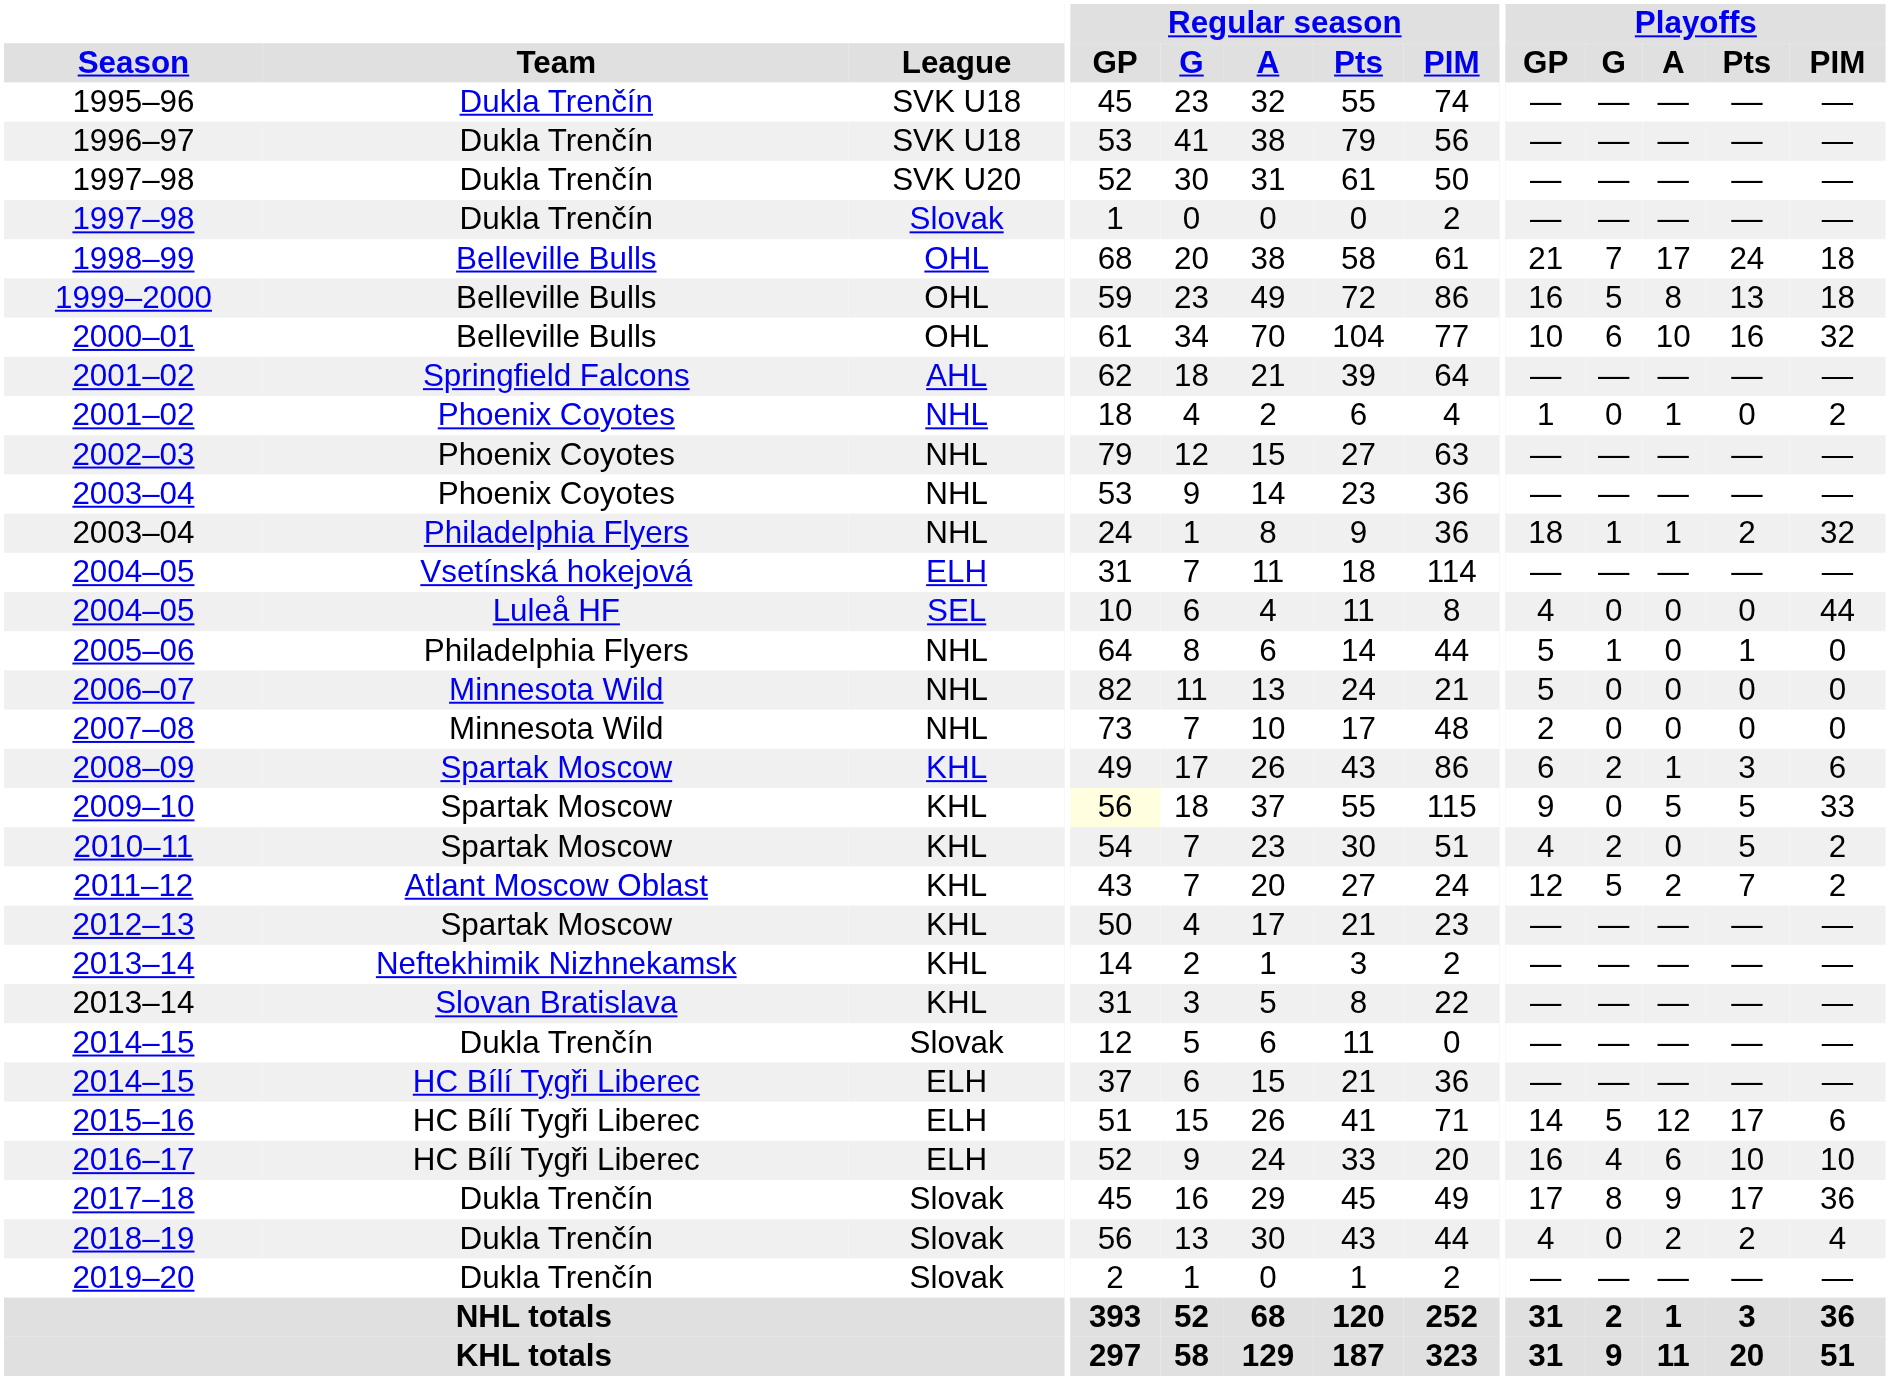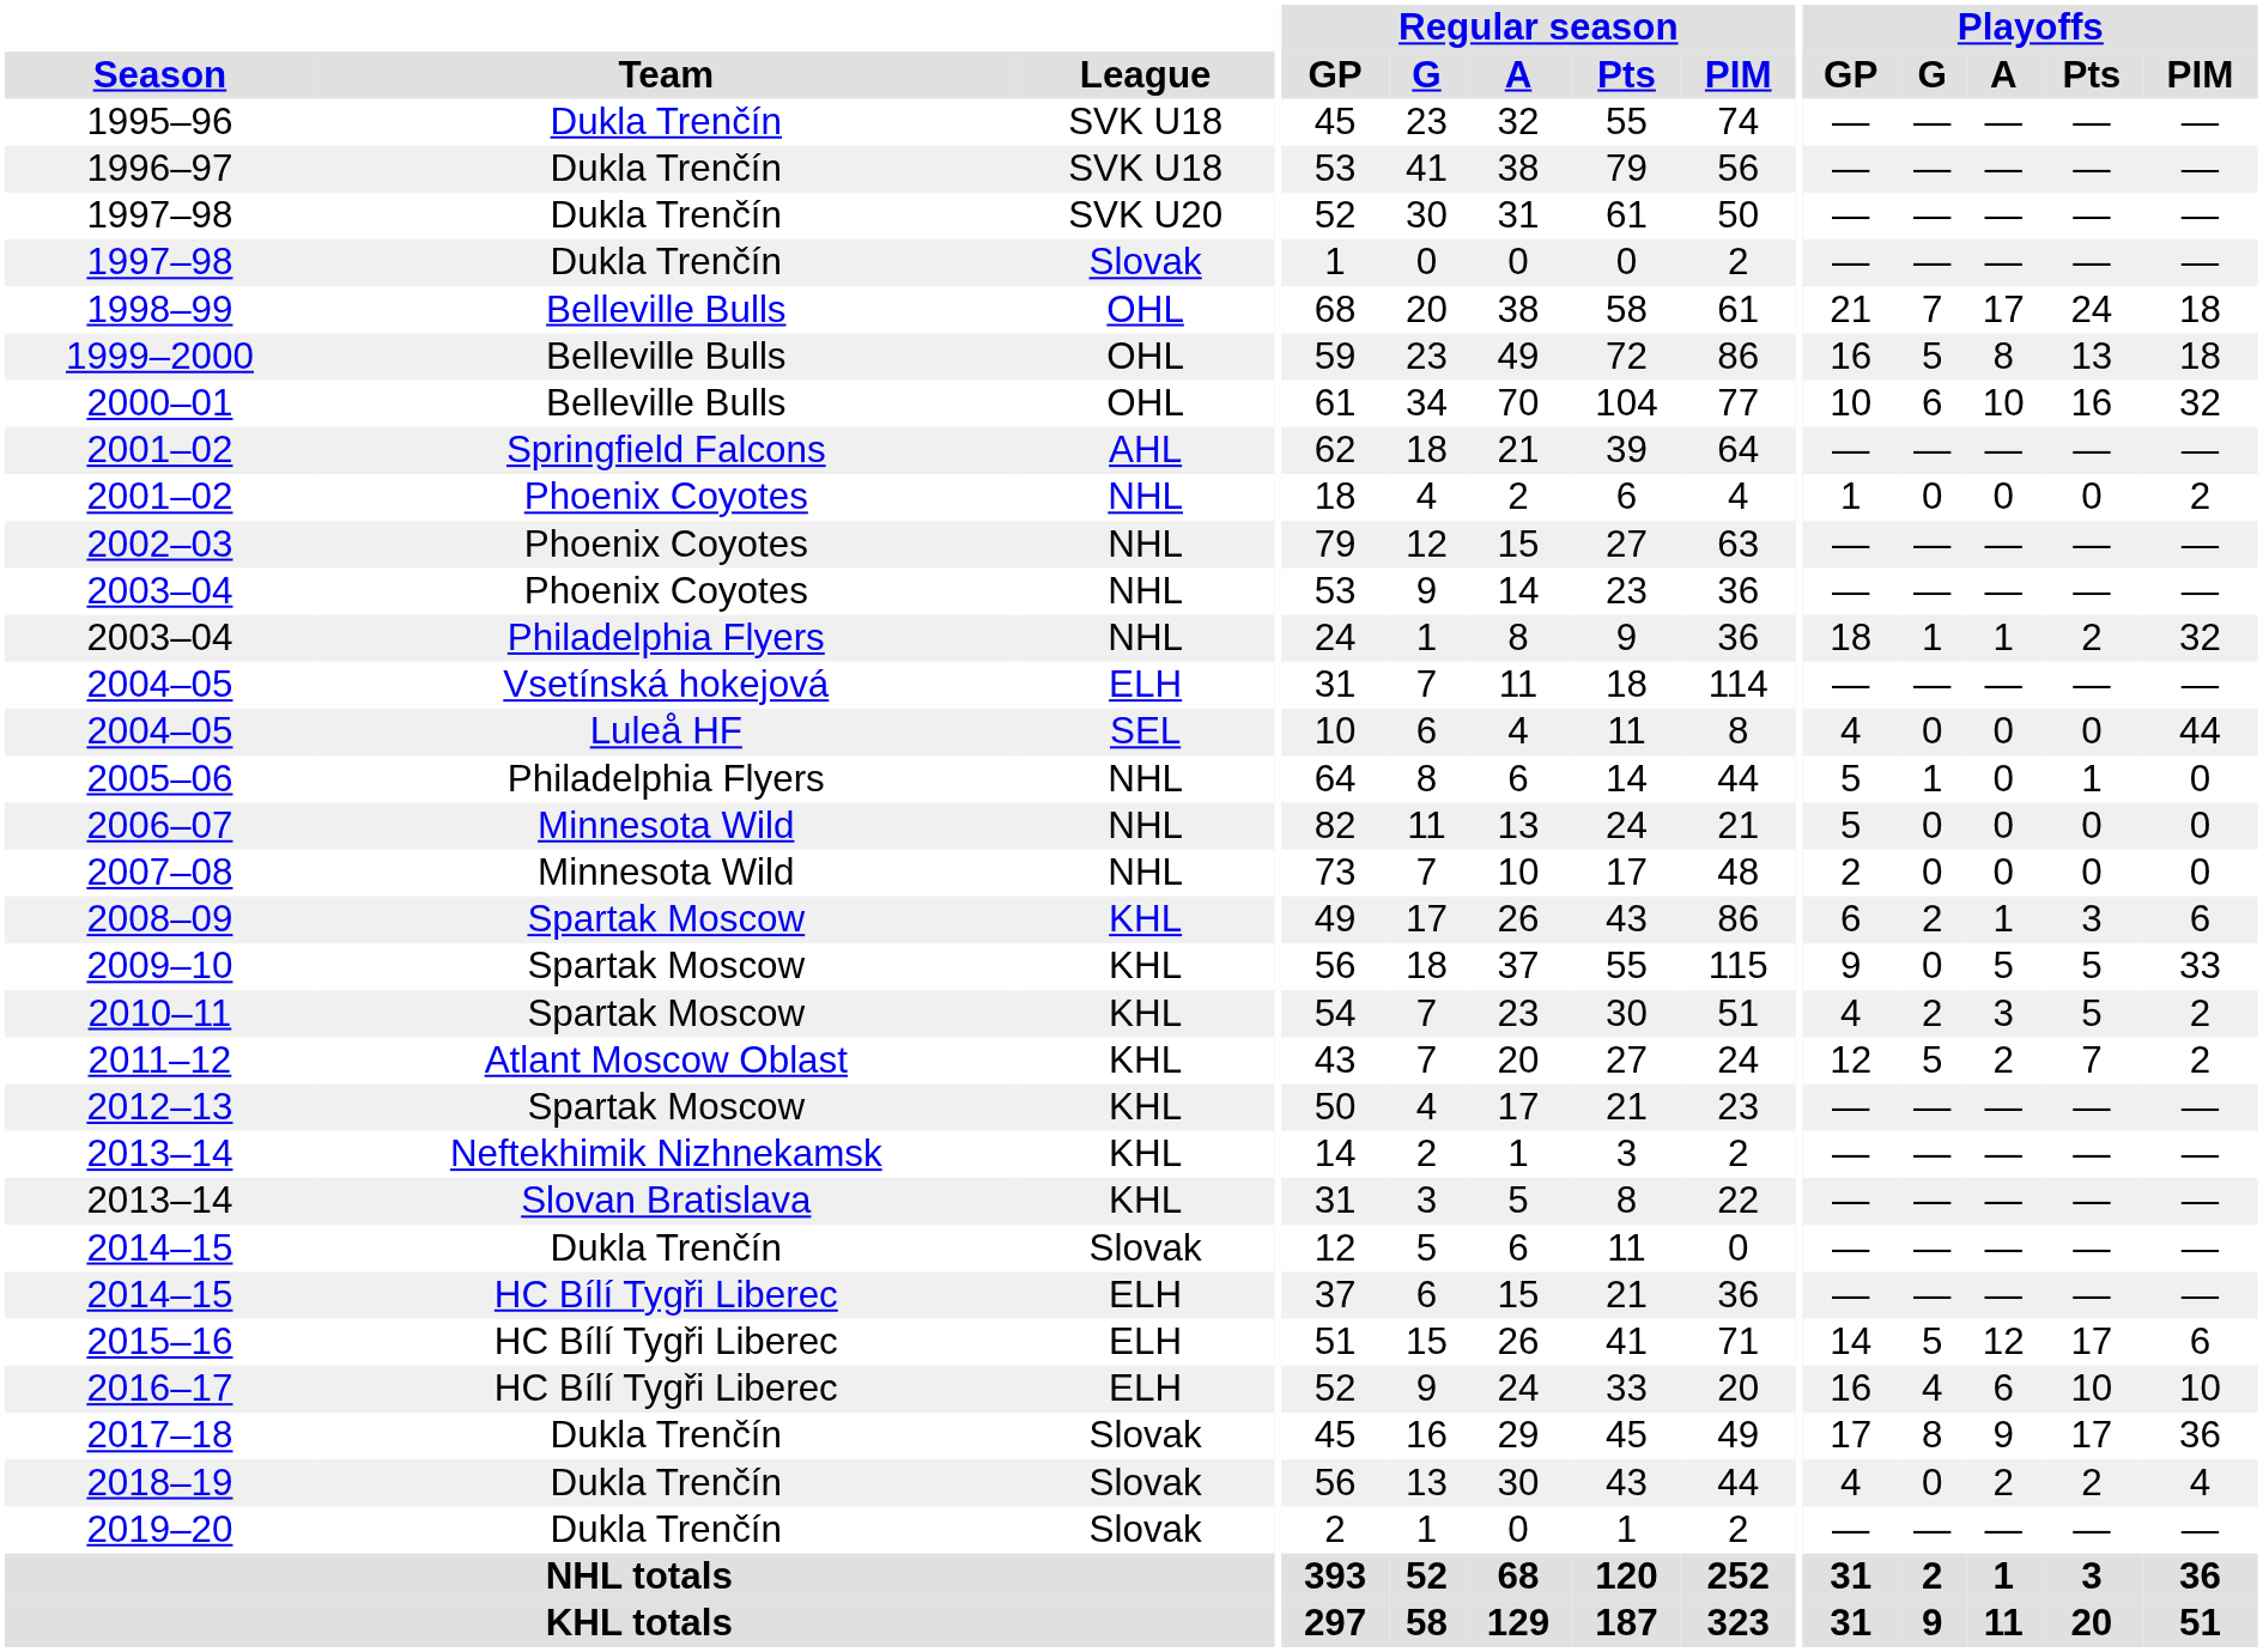 <table border="0" cellpadding="1" cellspacing="0" style="text-align:center; width:60em">
 <tr bgcolor="#e0e0e0">
 <th colspan="3" bgcolor="#ffffff"></th>
 <th rowspan="99" bgcolor="#ffffff"></th>
 <th colspan="5"><a href='#'>Regular season</a></th>
 <th rowspan="99" bgcolor="#ffffff"></th>
 <th colspan="5"><a href='#'>Playoffs</a></th>
 </tr>
 <tr bgcolor="#e0e0e0">
 <th><a href='#'>Season</a></th>
 <th>Team</th>
 <th>League</th>
 <th>GP</th>
 <th><a href='#'>G</a></th>
 <th><a href='#'>A</a></th>
 <th><a href='#'>Pts</a></th>
 <th><a href='#'>PIM</a></th>
 <th>GP</th>
 <th>G</th>
 <th>A</th>
 <th>Pts</th>
 <th>PIM</th>
 </tr>
 <tr>
 <td>1995–96</td>
 <td><a href='#'>Dukla Trenčín</a></td>
 <td>SVK U18</td>
 <td>45</td>
 <td>23</td>
 <td>32</td>
 <td>55</td>
 <td>74</td>
 <td>—</td>
 <td>—</td>
 <td>—</td>
 <td>—</td>
 <td>—</td>
 </tr>
 <tr bgcolor="#f0f0f0">
 <td>1996–97</td>
 <td>Dukla Trenčín</td>
 <td>SVK U18</td>
 <td>53</td>
 <td>41</td>
 <td>38</td>
 <td>79</td>
 <td>56</td>
 <td>—</td>
 <td>—</td>
 <td>—</td>
 <td>—</td>
 <td>—</td>
 </tr>
 <tr>
 <td>1997–98</td>
 <td>Dukla Trenčín</td>
 <td>SVK U20</td>
 <td>52</td>
 <td>30</td>
 <td>31</td>
 <td>61</td>
 <td>50</td>
 <td>—</td>
 <td>—</td>
 <td>—</td>
 <td>—</td>
 <td>—</td>
 </tr>
 <tr bgcolor="#f0f0f0">
 <td><a href='#'>1997–98</a></td>
 <td>Dukla Trenčín</td>
 <td><a href='#'>Slovak</a></td>
 <td>1</td>
 <td>0</td>
 <td>0</td>
 <td>0</td>
 <td>2</td>
 <td>—</td>
 <td>—</td>
 <td>—</td>
 <td>—</td>
 <td>—</td>
 </tr>
 <tr>
 <td><a href='#'>1998–99</a></td>
 <td><a href='#'>Belleville Bulls</a></td>
 <td><a href='#'>OHL</a></td>
 <td>68</td>
 <td>20</td>
 <td>38</td>
 <td>58</td>
 <td>61</td>
 <td>21</td>
 <td>7</td>
 <td>17</td>
 <td>24</td>
 <td>18</td>
 </tr>
 <tr bgcolor="#f0f0f0">
 <td><a href='#'>1999–2000</a></td>
 <td>Belleville Bulls</td>
 <td>OHL</td>
 <td>59</td>
 <td>23</td>
 <td>49</td>
 <td>72</td>
 <td>86</td>
 <td>16</td>
 <td>5</td>
 <td>8</td>
 <td>13</td>
 <td>18</td>
 </tr>
 <tr>
 <td><a href='#'>2000–01</a></td>
 <td>Belleville Bulls</td>
 <td>OHL</td>
 <td>61</td>
 <td>34</td>
 <td>70</td>
 <td>104</td>
 <td>77</td>
 <td>10</td>
 <td>6</td>
 <td>10</td>
 <td>16</td>
 <td>32</td>
 </tr>
 <tr bgcolor="#f0f0f0">
 <td><a href='#'>2001–02</a></td>
 <td><a href='#'>Springfield Falcons</a></td>
 <td><a href='#'>AHL</a></td>
 <td>62</td>
 <td>18</td>
 <td>21</td>
 <td>39</td>
 <td>64</td>
 <td>—</td>
 <td>—</td>
 <td>—</td>
 <td>—</td>
 <td>—</td>
 </tr>
 <tr>
 <td><a href='#'>2001–02</a></td>
 <td><a href='#'>Phoenix Coyotes</a></td>
 <td><a href='#'>NHL</a></td>
 <td>18</td>
 <td>4</td>
 <td>2</td>
 <td>6</td>
 <td>4</td>
 <td>1</td>
 <td>0</td>
-<td>1</td>
+<td>0</td>
 <td>0</td>
 <td>2</td>
 </tr>
 <tr bgcolor="#f0f0f0">
 <td><a href='#'>2002–03</a></td>
 <td>Phoenix Coyotes</td>
 <td>NHL</td>
 <td>79</td>
 <td>12</td>
 <td>15</td>
 <td>27</td>
 <td>63</td>
 <td>—</td>
 <td>—</td>
 <td>—</td>
 <td>—</td>
 <td>—</td>
 </tr>
 <tr>
 <td><a href='#'>2003–04</a></td>
 <td>Phoenix Coyotes</td>
 <td>NHL</td>
 <td>53</td>
 <td>9</td>
 <td>14</td>
 <td>23</td>
 <td>36</td>
 <td>—</td>
 <td>—</td>
 <td>—</td>
 <td>—</td>
 <td>—</td>
 </tr>
 <tr bgcolor="#f0f0f0">
 <td>2003–04</td>
 <td><a href='#'>Philadelphia Flyers</a></td>
 <td>NHL</td>
 <td>24</td>
 <td>1</td>
 <td>8</td>
 <td>9</td>
 <td>36</td>
 <td>18</td>
 <td>1</td>
 <td>1</td>
 <td>2</td>
 <td>32</td>
 </tr>
 <tr>
 <td><a href='#'>2004–05</a></td>
 <td><a href='#'>Vsetínská hokejová</a></td>
 <td><a href='#'>ELH</a></td>
 <td>31</td>
 <td>7</td>
 <td>11</td>
 <td>18</td>
 <td>114</td>
 <td>—</td>
 <td>—</td>
 <td>—</td>
 <td>—</td>
 <td>—</td>
 </tr>
 <tr bgcolor="#f0f0f0">
 <td><a href='#'>2004–05</a></td>
 <td><a href='#'>Luleå HF</a></td>
 <td><a href='#'>SEL</a></td>
 <td>10</td>
 <td>6</td>
 <td>4</td>
 <td>11</td>
 <td>8</td>
 <td>4</td>
 <td>0</td>
 <td>0</td>
 <td>0</td>
 <td>44</td>
 </tr>
 <tr>
 <td><a href='#'>2005–06</a></td>
 <td>Philadelphia Flyers</td>
 <td>NHL</td>
 <td>64</td>
 <td>8</td>
 <td>6</td>
 <td>14</td>
 <td>44</td>
 <td>5</td>
 <td>1</td>
 <td>0</td>
 <td>1</td>
 <td>0</td>
 </tr>
 <tr bgcolor="#f0f0f0">
 <td><a href='#'>2006–07</a></td>
 <td><a href='#'>Minnesota Wild</a></td>
 <td>NHL</td>
 <td>82</td>
 <td>11</td>
 <td>13</td>
 <td>24</td>
 <td>21</td>
 <td>5</td>
 <td>0</td>
 <td>0</td>
 <td>0</td>
 <td>0</td>
 </tr>
 <tr>
 <td><a href='#'>2007–08</a></td>
 <td>Minnesota Wild</td>
 <td>NHL</td>
 <td>73</td>
 <td>7</td>
 <td>10</td>
 <td>17</td>
 <td>48</td>
 <td>2</td>
 <td>0</td>
 <td>0</td>
 <td>0</td>
 <td>0</td>
 </tr>
 <tr bgcolor="#f0f0f0">
 <td><a href='#'>2008–09</a></td>
 <td><a href='#'>Spartak Moscow</a></td>
 <td><a href='#'>KHL</a></td>
 <td>49</td>
 <td>17</td>
 <td>26</td>
 <td>43</td>
 <td>86</td>
 <td>6</td>
 <td>2</td>
 <td>1</td>
 <td>3</td>
 <td>6</td>
 </tr>
 <tr>
 <td><a href='#'>2009–10</a></td>
 <td>Spartak Moscow</td>
 <td>KHL</td>
-<td style="background: lightyellow;">56</td>
+<td>56</td>
 <td>18</td>
 <td>37</td>
 <td>55</td>
 <td>115</td>
 <td>9</td>
 <td>0</td>
 <td>5</td>
 <td>5</td>
 <td>33</td>
 </tr>
 <tr bgcolor="#f0f0f0">
 <td><a href='#'>2010–11</a></td>
 <td>Spartak Moscow</td>
 <td>KHL</td>
 <td>54</td>
 <td>7</td>
 <td>23</td>
 <td>30</td>
 <td>51</td>
 <td>4</td>
 <td>2</td>
-<td>0</td>
+<td>3</td>
 <td>5</td>
 <td>2</td>
 </tr>
 <tr>
 <td><a href='#'>2011–12</a></td>
 <td><a href='#'>Atlant Moscow Oblast</a></td>
 <td>KHL</td>
 <td>43</td>
 <td>7</td>
 <td>20</td>
 <td>27</td>
 <td>24</td>
 <td>12</td>
 <td>5</td>
 <td>2</td>
 <td>7</td>
 <td>2</td>
 </tr>
 <tr bgcolor="#f0f0f0">
 <td><a href='#'>2012–13</a></td>
 <td>Spartak Moscow</td>
 <td>KHL</td>
 <td>50</td>
 <td>4</td>
 <td>17</td>
 <td>21</td>
 <td>23</td>
 <td>—</td>
 <td>—</td>
 <td>—</td>
 <td>—</td>
 <td>—</td>
 </tr>
 <tr>
 <td><a href='#'>2013–14</a></td>
 <td><a href='#'>Neftekhimik Nizhnekamsk</a></td>
 <td>KHL</td>
 <td>14</td>
 <td>2</td>
 <td>1</td>
 <td>3</td>
 <td>2</td>
 <td>—</td>
 <td>—</td>
 <td>—</td>
 <td>—</td>
 <td>—</td>
 </tr>
 <tr bgcolor="#f0f0f0">
 <td>2013–14</td>
 <td><a href='#'>Slovan Bratislava</a></td>
 <td>KHL</td>
 <td>31</td>
 <td>3</td>
 <td>5</td>
 <td>8</td>
 <td>22</td>
 <td>—</td>
 <td>—</td>
 <td>—</td>
 <td>—</td>
 <td>—</td>
 </tr>
 <tr>
 <td><a href='#'>2014–15</a></td>
 <td>Dukla Trenčín</td>
 <td>Slovak</td>
 <td>12</td>
 <td>5</td>
 <td>6</td>
 <td>11</td>
 <td>0</td>
 <td>—</td>
 <td>—</td>
 <td>—</td>
 <td>—</td>
 <td>—</td>
 </tr>
 <tr bgcolor="#f0f0f0">
 <td><a href='#'>2014–15</a></td>
 <td><a href='#'>HC Bílí Tygři Liberec</a></td>
 <td>ELH</td>
 <td>37</td>
 <td>6</td>
 <td>15</td>
 <td>21</td>
 <td>36</td>
 <td>—</td>
 <td>—</td>
 <td>—</td>
 <td>—</td>
 <td>—</td>
 </tr>
 <tr>
 <td><a href='#'>2015–16</a></td>
 <td>HC Bílí Tygři Liberec</td>
 <td>ELH</td>
 <td>51</td>
 <td>15</td>
 <td>26</td>
 <td>41</td>
 <td>71</td>
 <td>14</td>
 <td>5</td>
 <td>12</td>
 <td>17</td>
 <td>6</td>
 </tr>
 <tr bgcolor="#f0f0f0">
 <td><a href='#'>2016–17</a></td>
 <td>HC Bílí Tygři Liberec</td>
 <td>ELH</td>
 <td>52</td>
 <td>9</td>
 <td>24</td>
 <td>33</td>
 <td>20</td>
 <td>16</td>
 <td>4</td>
 <td>6</td>
 <td>10</td>
 <td>10</td>
 </tr>
 <tr>
 <td><a href='#'>2017–18</a></td>
 <td>Dukla Trenčín</td>
 <td>Slovak</td>
 <td>45</td>
 <td>16</td>
 <td>29</td>
 <td>45</td>
 <td>49</td>
 <td>17</td>
 <td>8</td>
 <td>9</td>
 <td>17</td>
 <td>36</td>
 </tr>
 <tr bgcolor="#f0f0f0">
 <td><a href='#'>2018–19</a></td>
 <td>Dukla Trenčín</td>
 <td>Slovak</td>
 <td>56</td>
 <td>13</td>
 <td>30</td>
 <td>43</td>
 <td>44</td>
 <td>4</td>
 <td>0</td>
 <td>2</td>
 <td>2</td>
 <td>4</td>
 </tr>
 <tr>
 <td><a href='#'>2019–20</a></td>
 <td>Dukla Trenčín</td>
 <td>Slovak</td>
 <td>2</td>
 <td>1</td>
 <td>0</td>
 <td>1</td>
 <td>2</td>
 <td>—</td>
 <td>—</td>
 <td>—</td>
 <td>—</td>
 <td>—</td>
 </tr>
 <tr bgcolor="#e0e0e0">
 <th colspan="3">NHL totals</th>
 <th>393</th>
 <th>52</th>
 <th>68</th>
 <th>120</th>
 <th>252</th>
 <th>31</th>
 <th>2</th>
 <th>1</th>
 <th>3</th>
 <th>36</th>
 </tr>
 <tr bgcolor="#e0e0e0">
 <th colspan="3">KHL totals</th>
 <th>297</th>
 <th>58</th>
 <th>129</th>
 <th>187</th>
 <th>323</th>
 <th>31</th>
 <th>9</th>
 <th>11</th>
 <th>20</th>
 <th>51</th>
 </tr>
 </table>
